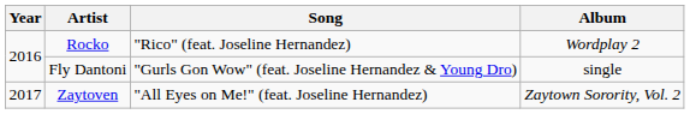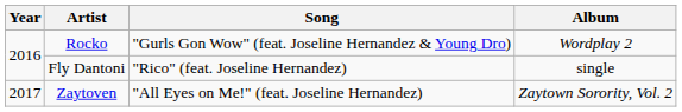 <table class="wikitable" style="text-align:center;">
 <tr>
 <th>Year</th>
 <th>Artist</th>
 <th>Song</th>
 <th>Album</th>
 </tr>
 <tr>
 <td rowspan="2">2016</td>
 <td><a href='#'>Rocko</a></td>
-<td style="text-align:left;">"Rico" (feat. Joseline Hernandez)</td>
+<td style="text-align:left;">"Gurls Gon Wow" (feat. Joseline Hernandez & <a href='#'>Young Dro</a>)</td>
 <td><em>Wordplay 2</em></td>
 </tr>
 <tr>
 <td>Fly Dantoni</td>
-<td style="text-align:left;">"Gurls Gon Wow" (feat. Joseline Hernandez & <a href='#'>Young Dro</a>)</td>
+<td style="text-align:left;">"Rico" (feat. Joseline Hernandez)</td>
 <td>single</td>
 </tr>
 <tr>
 <td>2017</td>
 <td><a href='#'>Zaytoven</a></td>
 <td style="text-align:left;">"All Eyes on Me!" (feat. Joseline Hernandez)</td>
 <td><em>Zaytown Sorority, Vol. 2</em></td>
 </tr>
 </table>
